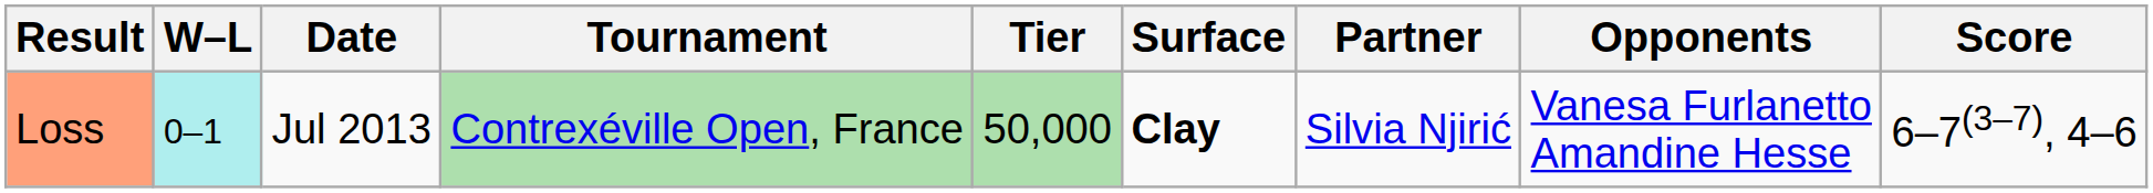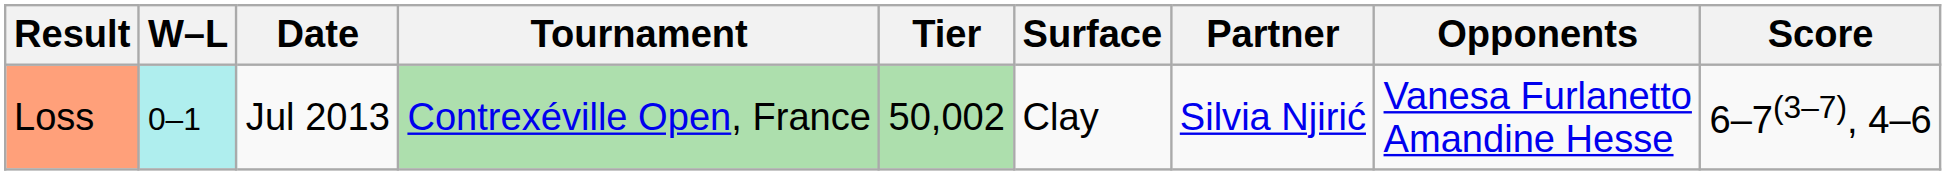 <table class="sortable wikitable">
 <tr>
 <th>Result</th>
 <th class="unsortable">W–L</th>
 <th>Date</th>
 <th>Tournament</th>
 <th>Tier</th>
 <th>Surface</th>
 <th>Partner</th>
 <th>Opponents</th>
 <th class="unsortable">Score</th>
 </tr>
 <tr>
 <td style="background:#ffa07a;">Loss</td>
 <td style="background: paleturquoise;"><small>0–1</small></td>
 <td>Jul 2013</td>
 <td style="background:#addfad"><a href='#'>Contrexéville Open</a>, France</td>
-<td style="background:#addfad">50,000</td>
-<td><strong>Clay</strong></td>
+<td style="background:#addfad">50,002</td>
+<td>Clay</td>
 <td> <a href='#'>Silvia Njirić</a></td>
 <td> <a href='#'>Vanesa Furlanetto</a> <br>  <a href='#'>Amandine Hesse</a></td>
 <td>6–7<sup>(3–7)</sup>, 4–6</td>
 </tr>
 </table>
